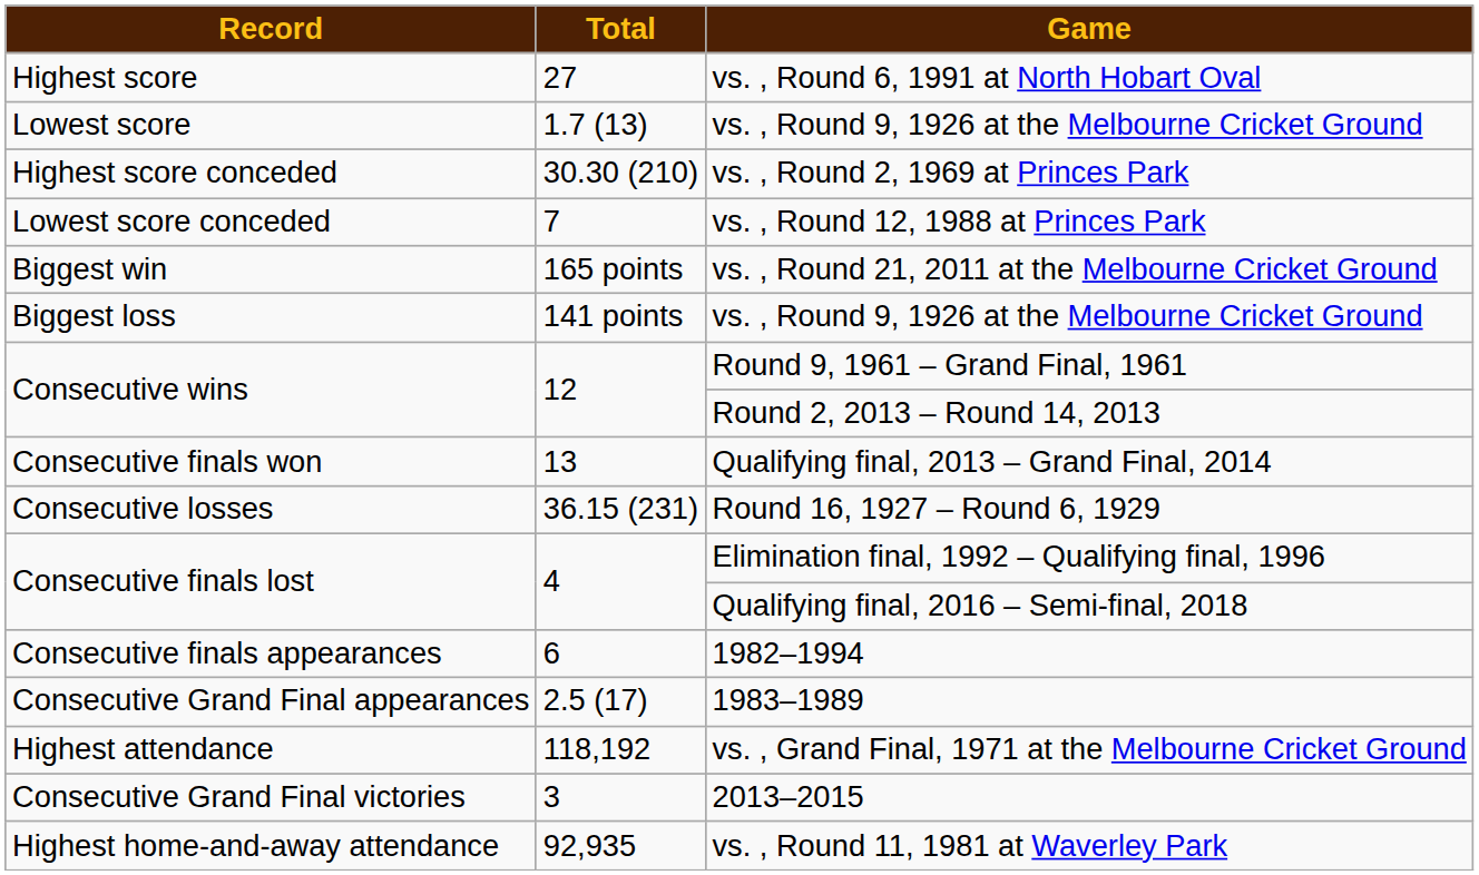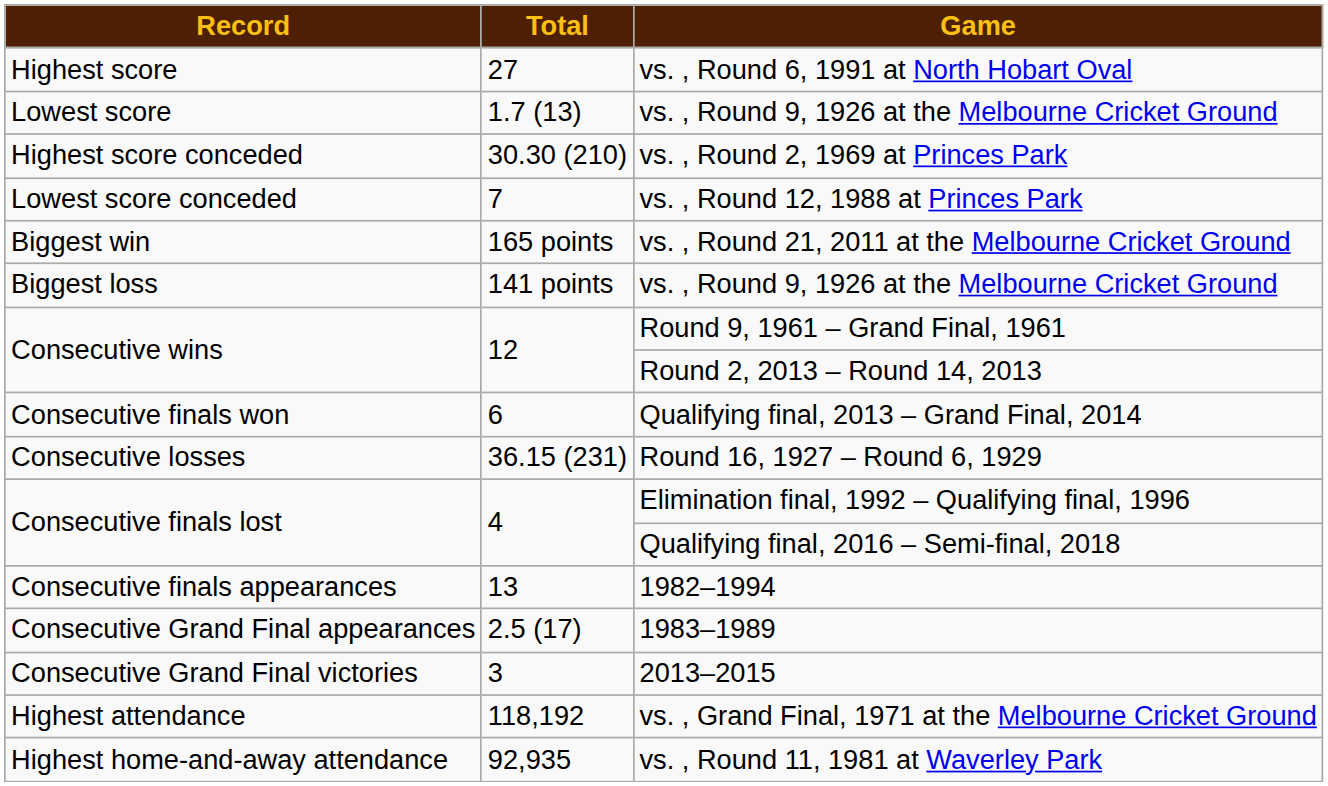 <table class="wikitable" style="text-align:left">
 <tr style="color:#fbbf15; text-align:center; background:#4d2004;">
 <td><strong>Record</strong></td>
 <td><strong>Total</strong></td>
 <td><strong>Game</strong></td>
 </tr>
 <tr>
 <td>Highest score</td>
 <td>27</td>
 <td>vs. , Round 6, 1991 at <a href='#'>North Hobart Oval</a></td>
 </tr>
 <tr>
 <td>Lowest score</td>
 <td>1.7 (13)</td>
 <td>vs. , Round 9, 1926 at the <a href='#'>Melbourne Cricket Ground</a></td>
 </tr>
 <tr>
 <td>Highest score conceded</td>
 <td>30.30 (210)</td>
 <td>vs. , Round 2, 1969 at <a href='#'>Princes Park</a></td>
 </tr>
 <tr>
 <td>Lowest score conceded</td>
 <td>7</td>
 <td>vs. , Round 12, 1988 at <a href='#'>Princes Park</a></td>
 </tr>
 <tr>
 <td>Biggest win</td>
 <td>165 points</td>
 <td>vs. , Round 21, 2011 at the <a href='#'>Melbourne Cricket Ground</a></td>
 </tr>
 <tr>
 <td>Biggest loss</td>
 <td>141 points</td>
 <td>vs. , Round 9, 1926 at the <a href='#'>Melbourne Cricket Ground</a></td>
 </tr>
 <tr>
 <td rowspan="2">Consecutive wins</td>
 <td rowspan="2">12</td>
 <td>Round 9, 1961 – Grand Final, 1961</td>
 </tr>
 <tr>
 <td>Round 2, 2013 – Round 14, 2013</td>
 </tr>
 <tr>
 <td>Consecutive finals won</td>
-<td>13</td>
+<td>6</td>
 <td>Qualifying final, 2013 – Grand Final, 2014</td>
 </tr>
 <tr>
 <td>Consecutive losses</td>
 <td>36.15 (231)</td>
 <td>Round 16, 1927 – Round 6, 1929</td>
 </tr>
 <tr>
 <td rowspan="2">Consecutive finals lost</td>
 <td rowspan="2">4</td>
 <td>Elimination final, 1992 – Qualifying final, 1996</td>
 </tr>
 <tr>
 <td>Qualifying final, 2016 – Semi-final, 2018</td>
 </tr>
 <tr>
 <td>Consecutive finals appearances</td>
-<td>6</td>
+<td>13</td>
 <td>1982–1994</td>
 </tr>
 <tr>
 <td>Consecutive Grand Final appearances</td>
 <td>2.5 (17)</td>
 <td>1983–1989</td>
 </tr>
 <tr>
+<td>Consecutive Grand Final victories</td>
+<td>3</td>
+<td>2013–2015</td>
+</tr>
+<tr>
 <td>Highest attendance</td>
 <td>118,192</td>
 <td>vs. , Grand Final, 1971 at the <a href='#'>Melbourne Cricket Ground</a></td>
-</tr>
-<tr>
-<td>Consecutive Grand Final victories</td>
-<td>3</td>
-<td>2013–2015</td>
 </tr>
 <tr>
 <td>Highest home-and-away attendance</td>
 <td>92,935</td>
 <td>vs. , Round 11, 1981 at <a href='#'>Waverley Park</a></td>
 </tr>
 </table>
